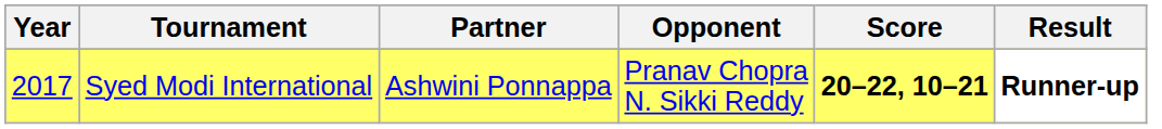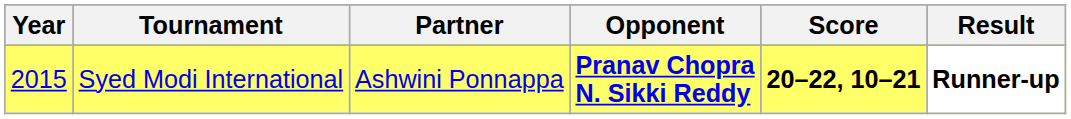 <table class="sortable wikitable" style="font-size: 90%;">
 <tr>
 <th>Year</th>
 <th>Tournament</th>
 <th>Partner</th>
 <th>Opponent</th>
 <th>Score</th>
 <th>Result</th>
 </tr>
 <tr style="background:#FFFF67">
-<td align="center"><a href='#'>2017</a></td>
+<td align="center"><a href='#'>2015</a></td>
 <td align="left"><a href='#'>Syed Modi International</a></td>
 <td align="left"> <a href='#'>Ashwini Ponnappa</a></td>
-<td align="left"> <a href='#'>Pranav Chopra</a><br> <a href='#'>N. Sikki Reddy</a></td>
+<td align="left"><strong> <a href='#'>Pranav Chopra</a><br> <a href='#'>N. Sikki Reddy</a></strong></td>
 <td align="left"><strong>20–22, 10–21</strong></td>
 <td style="text-align:left; background:white"> <strong>Runner-up</strong></td>
 </tr>
 </table>
